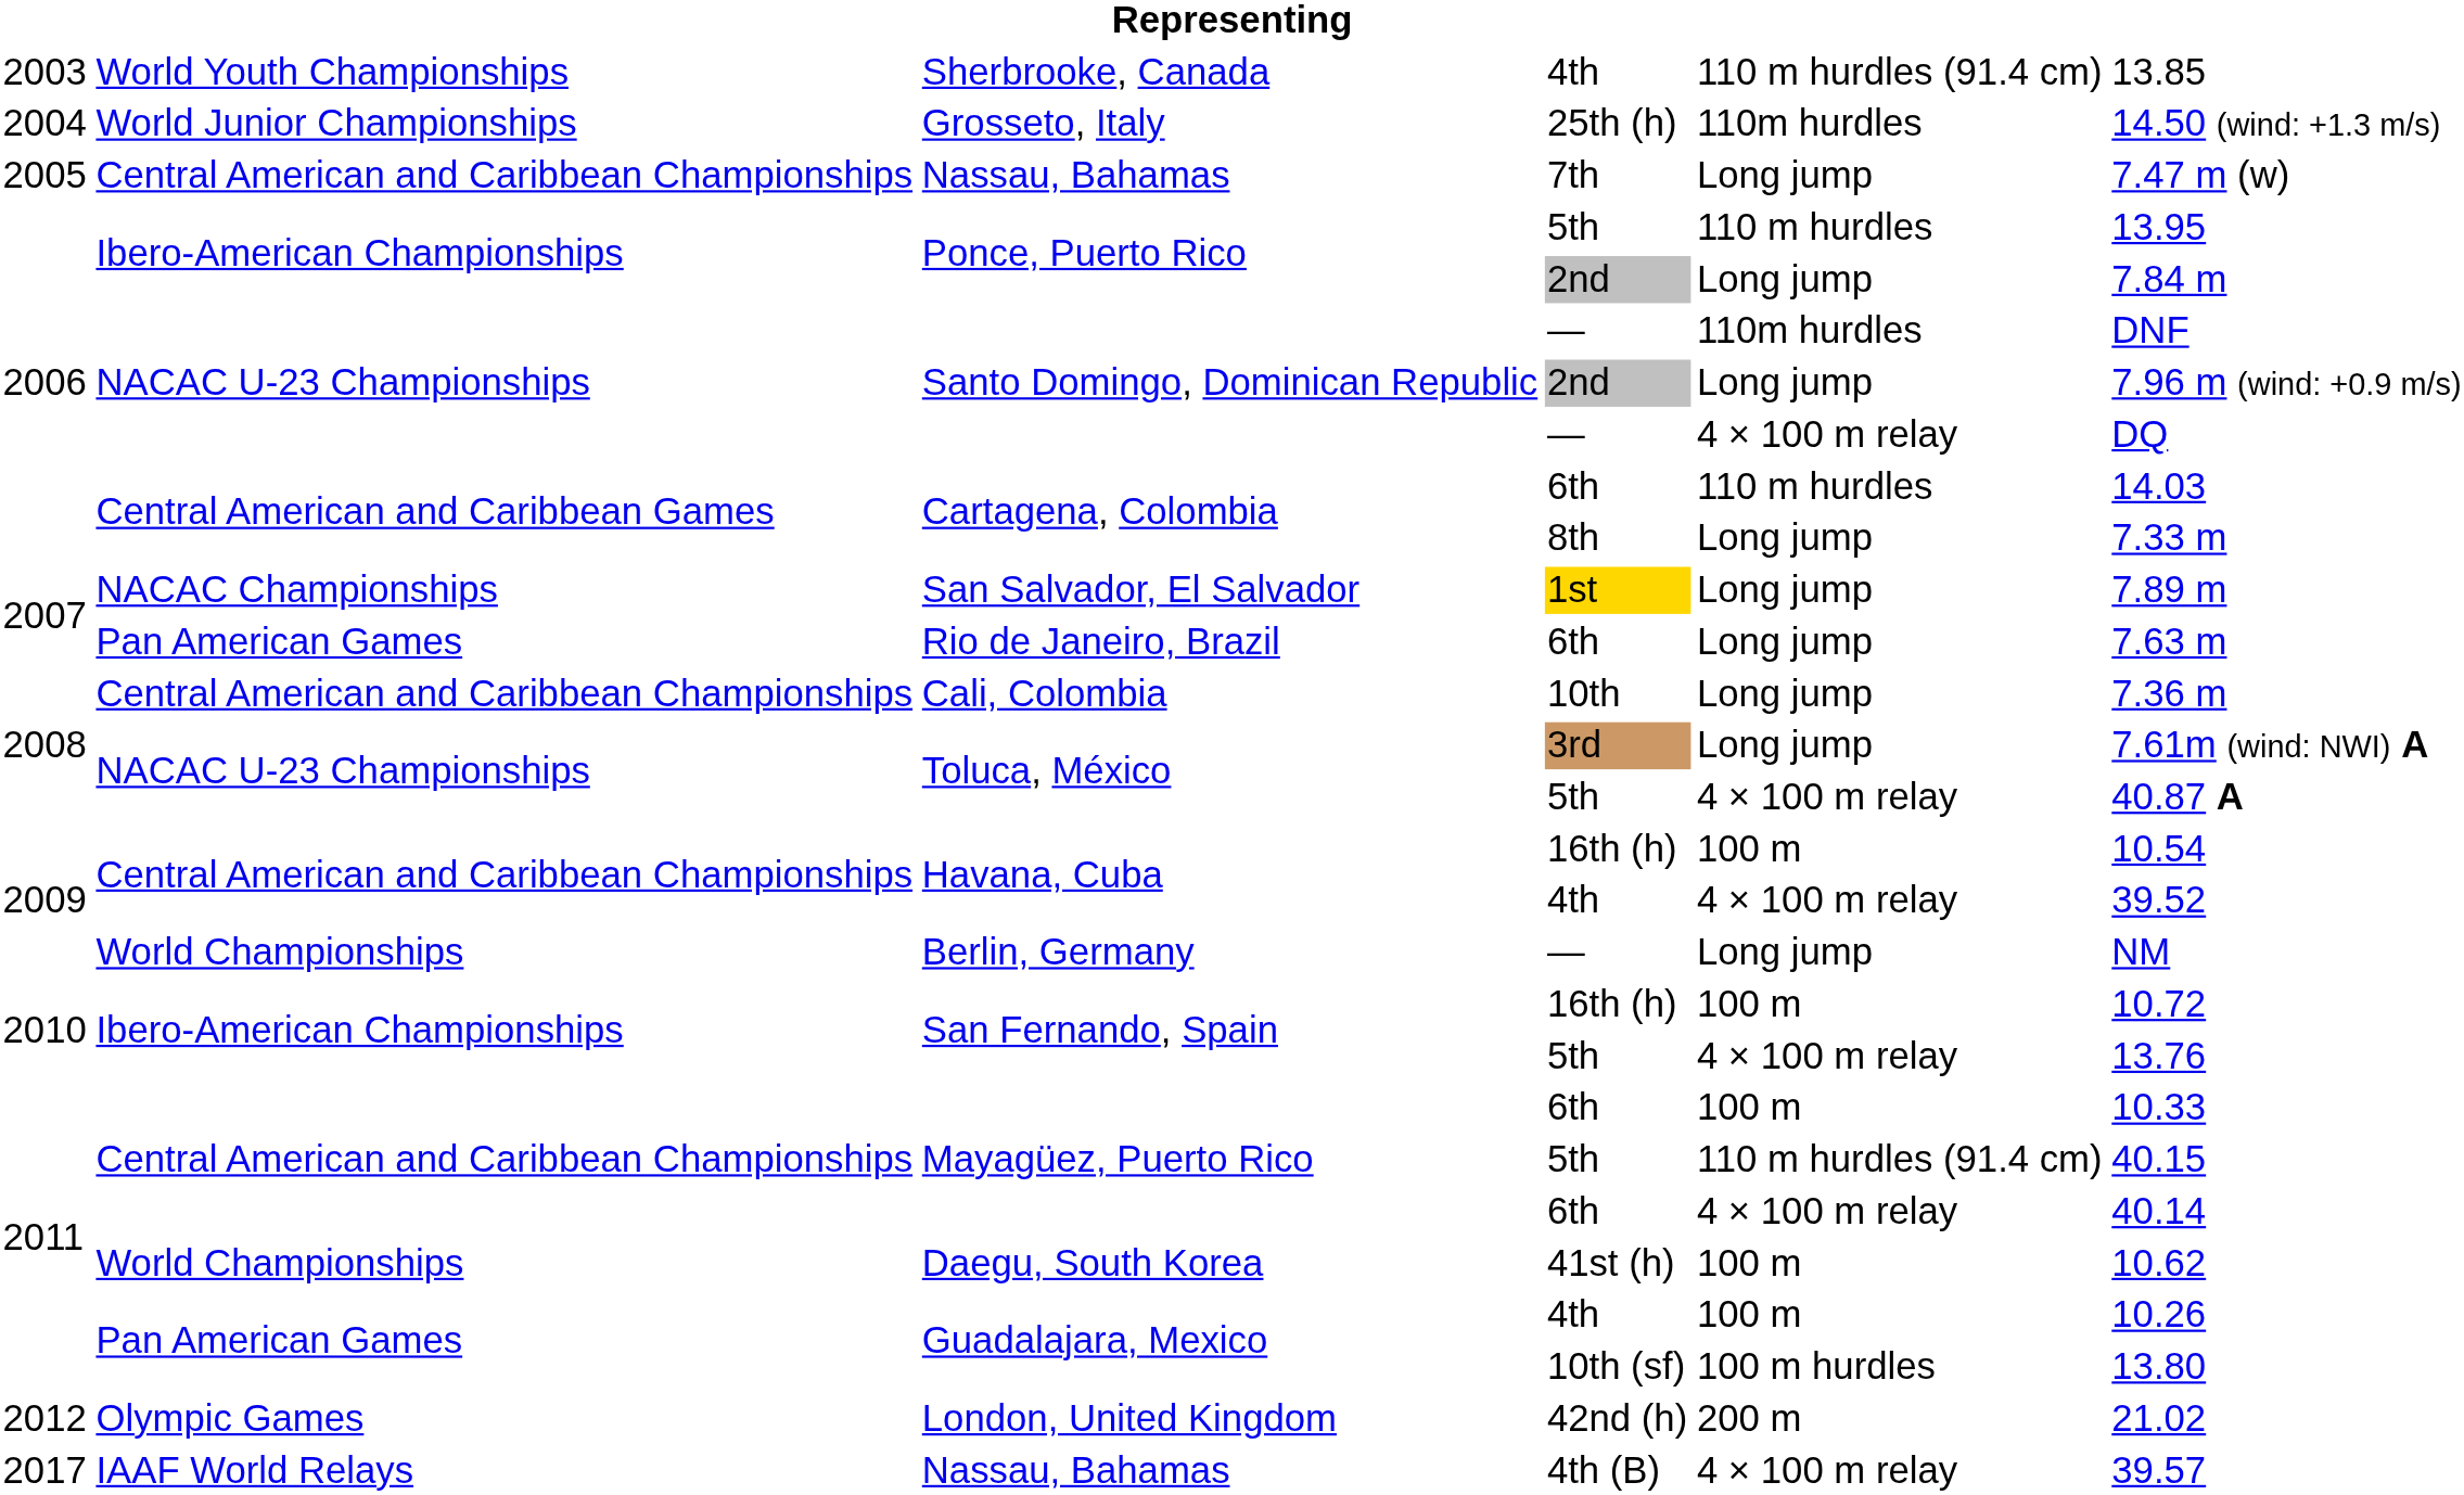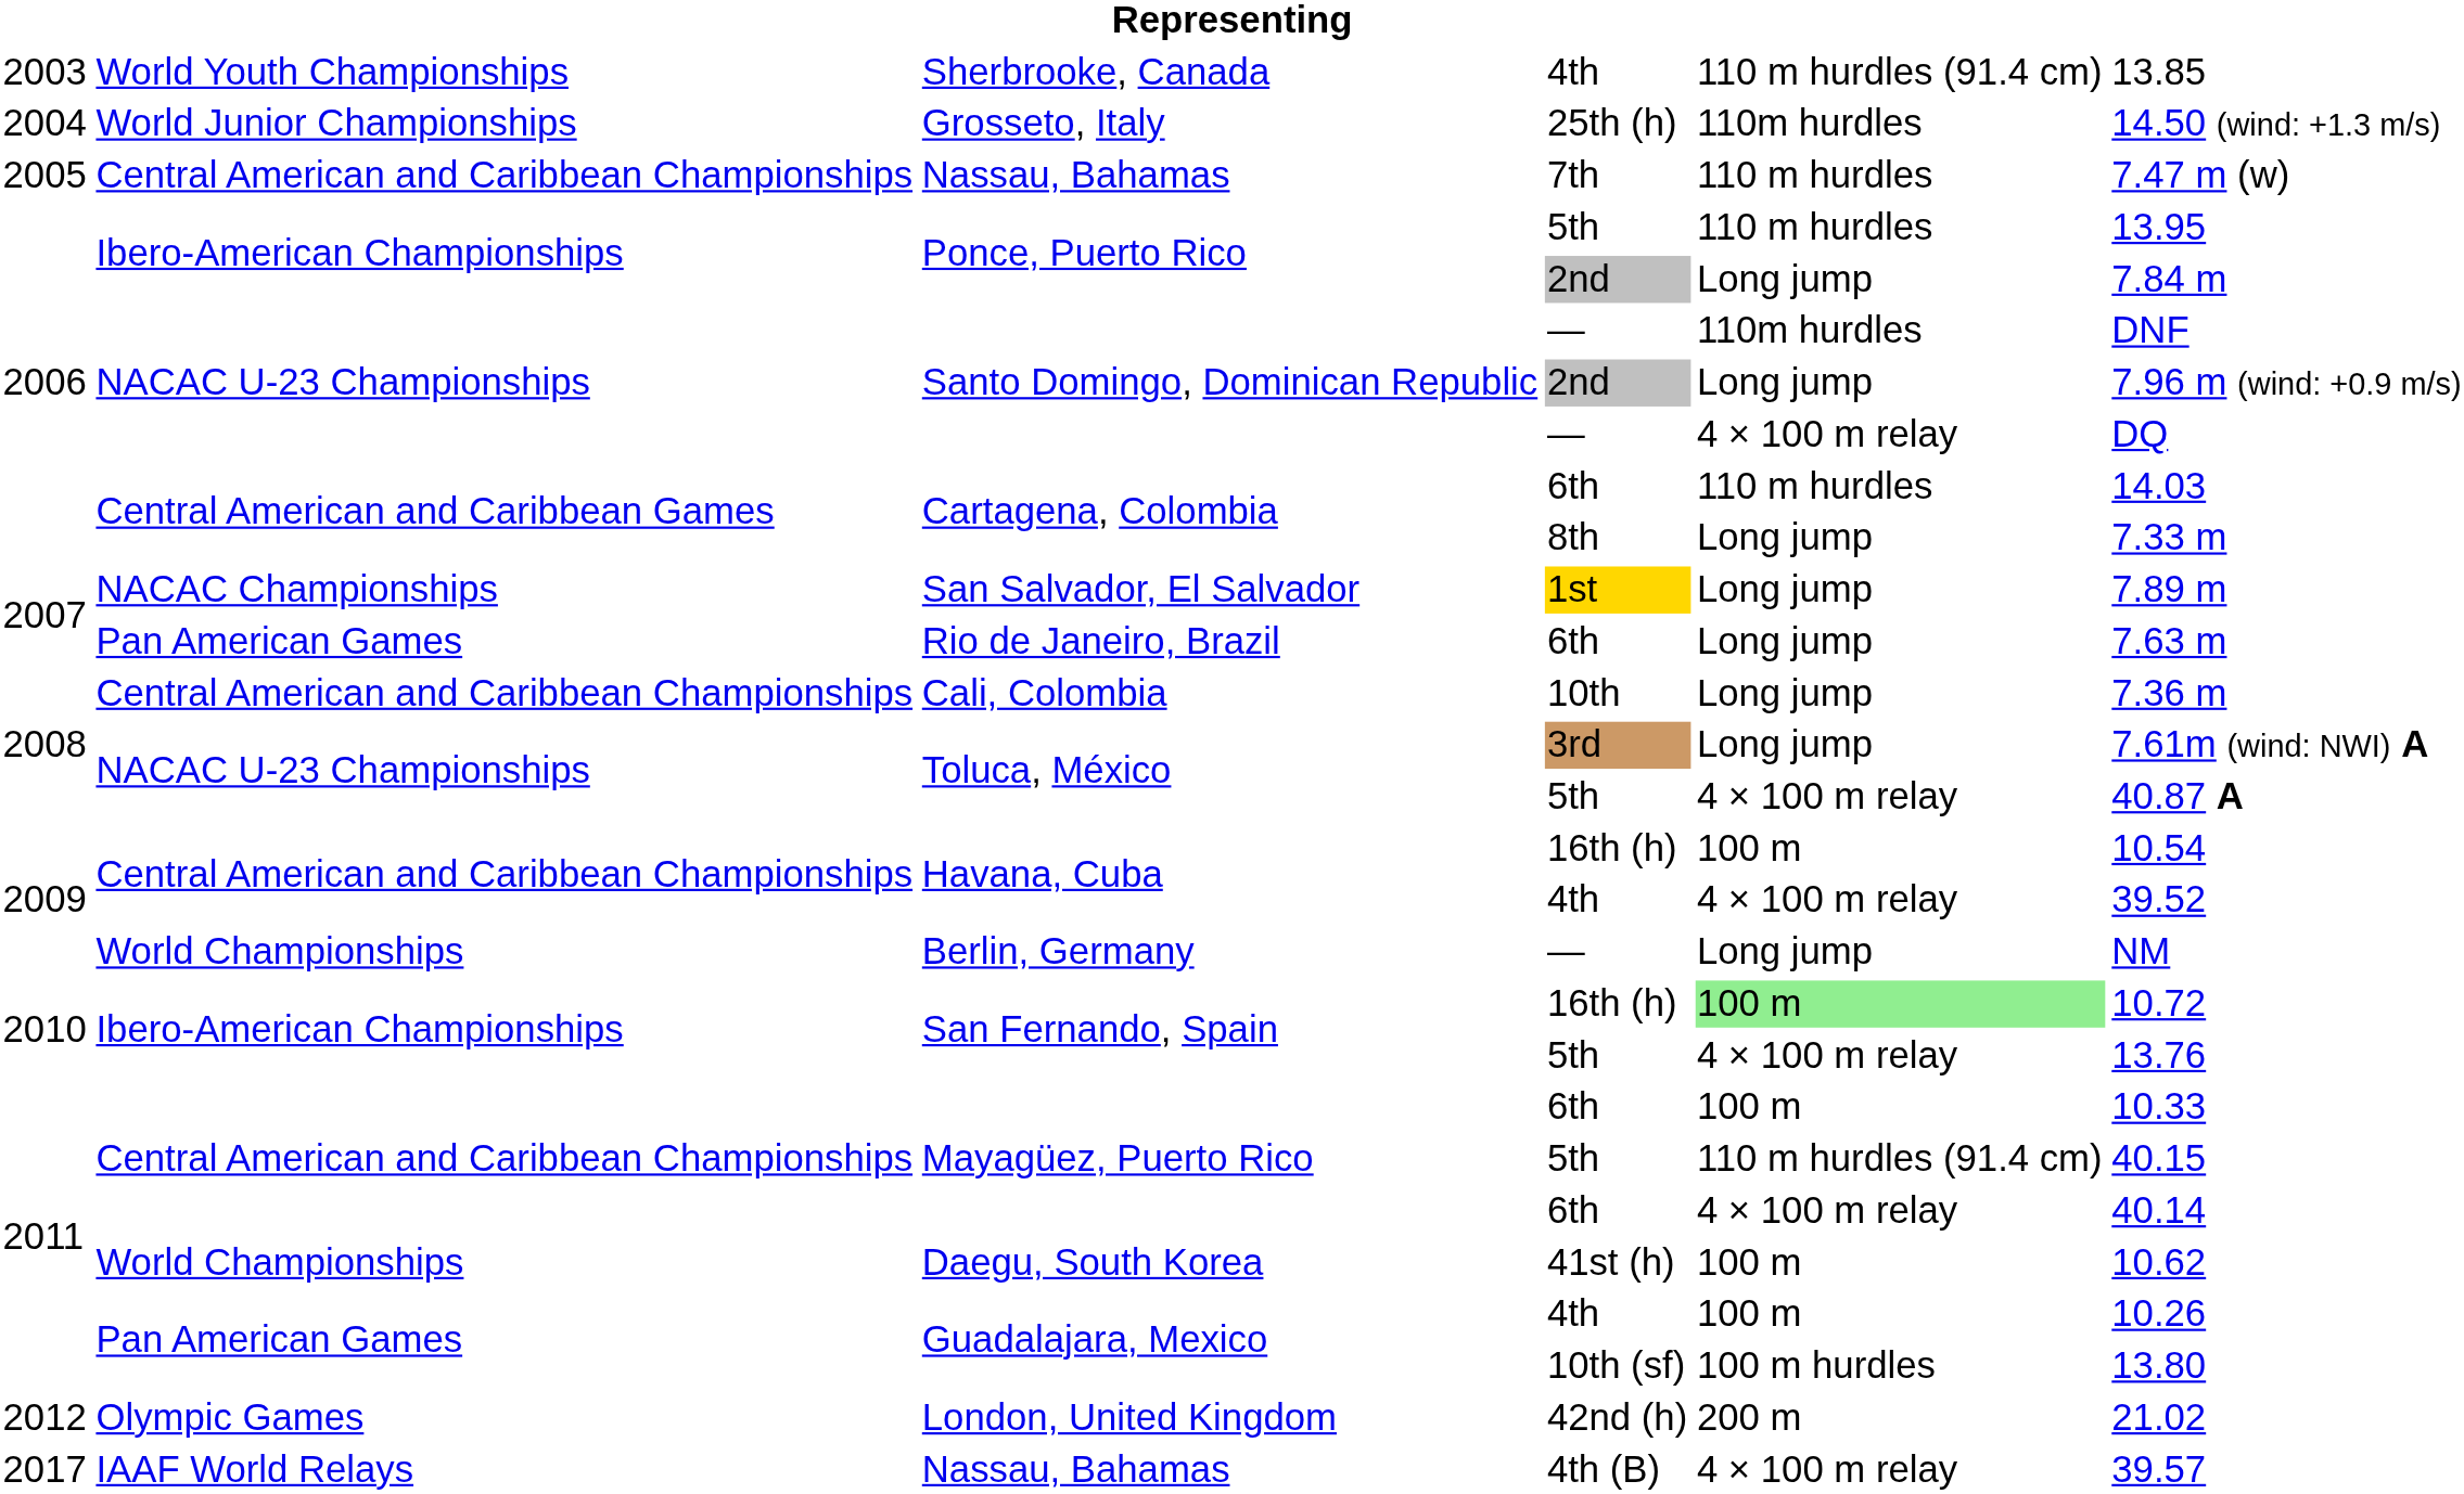 <table>
 <tr>
 <th colspan="6">Representing </th>
 </tr>
 <tr>
 <td>2003</td>
 <td><a href='#'>World Youth Championships</a></td>
 <td><a href='#'>Sherbrooke</a>, <a href='#'>Canada</a></td>
 <td>4th</td>
 <td>110 m hurdles (91.4 cm)</td>
 <td>13.85</td>
 </tr>
 <tr>
 <td>2004</td>
 <td><a href='#'>World Junior Championships</a></td>
 <td><a href='#'>Grosseto</a>, <a href='#'>Italy</a></td>
 <td>25th (h)</td>
 <td>110m hurdles</td>
 <td><a href='#'>14.50</a> <small>(wind: +1.3 m/s)</small></td>
 </tr>
 <tr>
 <td>2005</td>
 <td><a href='#'>Central American and Caribbean Championships</a></td>
 <td><a href='#'>Nassau, Bahamas</a></td>
 <td>7th</td>
-<td>Long jump</td>
+<td>110 m hurdles</td>
 <td><a href='#'>7.47 m</a> (w)</td>
 </tr>
 <tr>
 <td rowspan=7>2006</td>
 <td rowspan=2><a href='#'>Ibero-American Championships</a></td>
 <td rowspan=2><a href='#'>Ponce, Puerto Rico</a></td>
 <td>5th</td>
 <td>110 m hurdles</td>
 <td><a href='#'>13.95</a></td>
 </tr>
 <tr>
 <td bgcolor=silver>2nd</td>
 <td>Long jump</td>
 <td><a href='#'>7.84 m</a></td>
 </tr>
 <tr>
 <td rowspan=3><a href='#'>NACAC U-23 Championships</a></td>
 <td rowspan=3><a href='#'>Santo Domingo</a>, <a href='#'>Dominican Republic</a></td>
 <td>—</td>
 <td>110m hurdles</td>
 <td><a href='#'>DNF</a></td>
 </tr>
 <tr>
 <td bgcolor=silver>2nd</td>
 <td>Long jump</td>
 <td><a href='#'>7.96 m</a> <small>(wind: +0.9 m/s)</small></td>
 </tr>
 <tr>
 <td>—</td>
 <td>4 × 100 m relay</td>
 <td><a href='#'>DQ</a></td>
 </tr>
 <tr>
 <td rowspan=2><a href='#'>Central American and Caribbean Games</a></td>
 <td rowspan=2><a href='#'>Cartagena</a>, <a href='#'>Colombia</a></td>
 <td>6th</td>
 <td>110 m hurdles</td>
 <td><a href='#'>14.03</a></td>
 </tr>
 <tr>
 <td>8th</td>
 <td>Long jump</td>
 <td><a href='#'>7.33 m</a></td>
 </tr>
 <tr>
 <td rowspan=2>2007</td>
 <td><a href='#'>NACAC Championships</a></td>
 <td><a href='#'>San Salvador, El Salvador</a></td>
 <td bgcolor=gold>1st</td>
 <td>Long jump</td>
 <td><a href='#'>7.89 m</a></td>
 </tr>
 <tr>
 <td><a href='#'>Pan American Games</a></td>
 <td><a href='#'>Rio de Janeiro, Brazil</a></td>
 <td>6th</td>
 <td>Long jump</td>
 <td><a href='#'>7.63 m</a></td>
 </tr>
 <tr>
 <td rowspan=3>2008</td>
 <td><a href='#'>Central American and Caribbean Championships</a></td>
 <td><a href='#'>Cali, Colombia</a></td>
 <td>10th</td>
 <td>Long jump</td>
 <td><a href='#'>7.36 m</a></td>
 </tr>
 <tr>
 <td rowspan=2><a href='#'>NACAC U-23 Championships</a></td>
 <td rowspan=2><a href='#'>Toluca</a>, <a href='#'>México</a></td>
 <td bgcolor="cc9966">3rd</td>
 <td>Long jump</td>
 <td><a href='#'>7.61m</a> <small>(wind: NWI)</small> <strong>A</strong></td>
 </tr>
 <tr>
 <td>5th</td>
 <td>4 × 100 m relay</td>
 <td><a href='#'>40.87</a> <strong>A</strong></td>
 </tr>
 <tr>
 <td rowspan=3>2009</td>
 <td rowspan=2><a href='#'>Central American and Caribbean Championships</a></td>
 <td rowspan=2><a href='#'>Havana, Cuba</a></td>
 <td>16th (h)</td>
 <td>100 m</td>
 <td><a href='#'>10.54</a></td>
 </tr>
 <tr>
 <td>4th</td>
 <td>4 × 100 m relay</td>
 <td><a href='#'>39.52</a></td>
 </tr>
 <tr>
 <td><a href='#'>World Championships</a></td>
 <td><a href='#'>Berlin, Germany</a></td>
 <td>—</td>
 <td>Long jump</td>
 <td><a href='#'>NM</a></td>
 </tr>
 <tr>
 <td rowspan=2>2010</td>
 <td rowspan=2><a href='#'>Ibero-American Championships</a></td>
 <td rowspan=2><a href='#'>San Fernando</a>, <a href='#'>Spain</a></td>
 <td>16th (h)</td>
-<td>100 m</td>
+<td style="background: lightgreen;">100 m</td>
 <td><a href='#'>10.72</a></td>
 </tr>
 <tr>
 <td>5th</td>
 <td>4 × 100 m relay</td>
 <td><a href='#'>13.76</a></td>
 </tr>
 <tr>
 <td rowspan=6>2011</td>
 <td rowspan=3><a href='#'>Central American and Caribbean Championships</a></td>
 <td rowspan=3><a href='#'>Mayagüez, Puerto Rico</a></td>
 <td>6th</td>
 <td>100 m</td>
 <td><a href='#'>10.33</a></td>
 </tr>
 <tr>
 <td>5th</td>
 <td>110 m hurdles (91.4 cm)</td>
 <td><a href='#'>40.15</a></td>
 </tr>
 <tr>
 <td>6th</td>
 <td>4 × 100 m relay</td>
 <td><a href='#'>40.14</a></td>
 </tr>
 <tr>
 <td><a href='#'>World Championships</a></td>
 <td><a href='#'>Daegu, South Korea</a></td>
 <td>41st (h)</td>
 <td>100 m</td>
 <td><a href='#'>10.62</a></td>
 </tr>
 <tr>
 <td rowspan=2><a href='#'>Pan American Games</a></td>
 <td rowspan=2><a href='#'>Guadalajara, Mexico</a></td>
 <td>4th</td>
 <td>100 m</td>
 <td><a href='#'>10.26</a></td>
 </tr>
 <tr>
 <td>10th (sf)</td>
 <td>100 m hurdles</td>
 <td><a href='#'>13.80</a></td>
 </tr>
 <tr>
 <td>2012</td>
 <td><a href='#'>Olympic Games</a></td>
 <td><a href='#'>London, United Kingdom</a></td>
 <td>42nd (h)</td>
 <td>200 m</td>
 <td><a href='#'>21.02</a></td>
 </tr>
 <tr>
 <td>2017</td>
 <td><a href='#'>IAAF World Relays</a></td>
 <td><a href='#'>Nassau, Bahamas</a></td>
 <td>4th (B)</td>
 <td>4 × 100 m relay</td>
 <td><a href='#'>39.57</a></td>
 </tr>
 </table>
